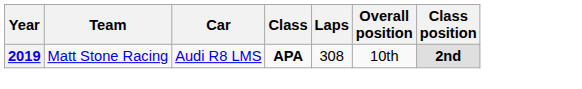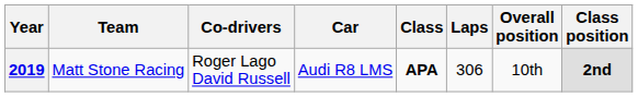 <table class="wikitable" style="text-align:center; font-size:90%">
 <tr>
 <th>Year</th>
 <th>Team</th>
+<th>Co-drivers</th>
 <th>Car</th>
 <th>Class</th>
 <th>Laps</th>
 <th>Overall<br>position</th>
 <th>Class<br>position</th>
 </tr>
 <tr>
 <th><a href='#'>2019</a></th>
 <td align="left"> <a href='#'>Matt Stone Racing</a></td>
+<td align="left"> Roger Lago<br> <a href='#'>David Russell</a></td>
 <td align="left"><a href='#'>Audi R8 LMS</a></td>
 <td><strong>APA</strong></td>
-<td>308</td>
+<td>306</td>
 <td>10th</td>
 <td style=background:#DFDFDF><strong>2nd</strong></td>
 </tr>
 </table>
